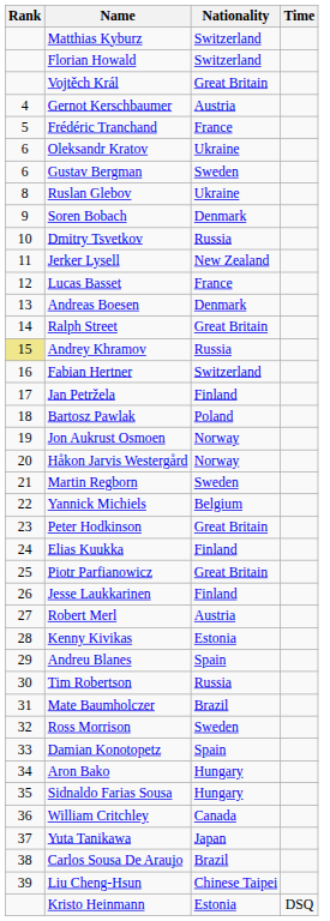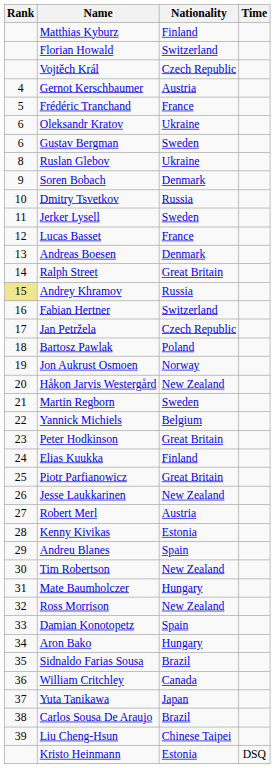 <table class="wikitable sortable" style="text-align:center">
 <tr>
 <th data-sort-type=number>Rank</th>
 <th>Name</th>
 <th>Nationality</th>
 <th>Time</th>
 </tr>
 <tr>
 <td></td>
 <td align=left><a href='#'>Matthias Kyburz</a></td>
-<td align=left> <a href='#'>Switzerland</a></td>
+<td align=left> <a href='#'>Finland</a></td>
 <td></td>
 </tr>
 <tr>
 <td></td>
 <td align=left><a href='#'>Florian Howald</a></td>
 <td align=left> <a href='#'>Switzerland</a></td>
 <td></td>
 </tr>
 <tr =>
 <td></td>
 <td align=left><a href='#'>Vojtěch Král</a></td>
-<td align=left> <a href='#'>Great Britain</a></td>
+<td align=left> <a href='#'>Czech Republic</a></td>
 <td></td>
 </tr>
 <tr>
 <td>4</td>
 <td align=left><a href='#'>Gernot Kerschbaumer</a></td>
 <td align=left> <a href='#'>Austria</a></td>
 <td></td>
 </tr>
 <tr>
 <td>5</td>
 <td align=left><a href='#'>Frédéric Tranchand</a></td>
 <td align=left> <a href='#'>France</a></td>
 <td></td>
 </tr>
 <tr>
 <td>6</td>
 <td align=left><a href='#'>Oleksandr Kratov</a></td>
 <td align=left> <a href='#'>Ukraine</a></td>
 <td></td>
 </tr>
 <tr>
 <td>6</td>
 <td align=left><a href='#'>Gustav Bergman</a></td>
 <td align=left> <a href='#'>Sweden</a></td>
 <td></td>
 </tr>
 <tr>
 <td>8</td>
 <td align=left><a href='#'>Ruslan Glebov</a></td>
 <td align=left> <a href='#'>Ukraine</a></td>
 <td></td>
 </tr>
 <tr>
 <td>9</td>
 <td align=left><a href='#'>Soren Bobach</a></td>
 <td align=left> <a href='#'>Denmark</a></td>
 <td></td>
 </tr>
 <tr>
 <td>10</td>
 <td align=left><a href='#'>Dmitry Tsvetkov</a></td>
 <td align=left> <a href='#'>Russia</a></td>
 <td></td>
 </tr>
 <tr>
 <td>11</td>
 <td align=left><a href='#'>Jerker Lysell</a></td>
-<td align=left> <a href='#'>New Zealand</a></td>
+<td align=left> <a href='#'>Sweden</a></td>
 <td></td>
 </tr>
 <tr>
 <td>12</td>
 <td align=left><a href='#'>Lucas Basset</a></td>
 <td align=left> <a href='#'>France</a></td>
 <td></td>
 </tr>
 <tr>
 <td>13</td>
 <td align=left><a href='#'>Andreas Boesen</a></td>
 <td align=left> <a href='#'>Denmark</a></td>
 <td></td>
 </tr>
 <tr>
 <td>14</td>
 <td align=left><a href='#'>Ralph Street</a></td>
 <td align=left> <a href='#'>Great Britain</a></td>
 <td></td>
 </tr>
 <tr>
 <td style="background: khaki;">15</td>
 <td align=left><a href='#'>Andrey Khramov</a></td>
 <td align=left> <a href='#'>Russia</a></td>
 <td></td>
 </tr>
 <tr>
 <td>16</td>
 <td align=left><a href='#'>Fabian Hertner</a></td>
 <td align=left> <a href='#'>Switzerland</a></td>
 <td></td>
 </tr>
 <tr>
 <td>17</td>
 <td align=left><a href='#'>Jan Petržela</a></td>
-<td align=left> <a href='#'>Finland</a></td>
+<td align=left> <a href='#'>Czech Republic</a></td>
 <td></td>
 </tr>
 <tr>
 <td>18</td>
 <td align=left><a href='#'>Bartosz Pawlak</a></td>
 <td align=left> <a href='#'>Poland</a></td>
 <td></td>
 </tr>
 <tr>
 <td>19</td>
 <td align=left><a href='#'>Jon Aukrust Osmoen</a></td>
 <td align=left> <a href='#'>Norway</a></td>
 <td></td>
 </tr>
 <tr>
 <td>20</td>
 <td align=left><a href='#'>Håkon Jarvis Westergård</a></td>
-<td align=left> <a href='#'>Norway</a></td>
+<td align=left> <a href='#'>New Zealand</a></td>
 <td></td>
 </tr>
 <tr>
 <td>21</td>
 <td align=left><a href='#'>Martin Regborn</a></td>
 <td align=left> <a href='#'>Sweden</a></td>
 <td></td>
 </tr>
 <tr>
 <td>22</td>
 <td align=left><a href='#'>Yannick Michiels</a></td>
 <td align=left> <a href='#'>Belgium</a></td>
 <td></td>
 </tr>
 <tr>
 <td>23</td>
 <td align=left><a href='#'>Peter Hodkinson</a></td>
 <td align=left> <a href='#'>Great Britain</a></td>
 <td></td>
 </tr>
 <tr>
 <td>24</td>
 <td align=left><a href='#'>Elias Kuukka</a></td>
 <td align=left> <a href='#'>Finland</a></td>
 <td></td>
 </tr>
 <tr>
 <td>25</td>
 <td align=left><a href='#'>Piotr Parfianowicz</a></td>
 <td align=left> <a href='#'>Great Britain</a></td>
 <td></td>
 </tr>
 <tr>
 <td>26</td>
 <td align=left><a href='#'>Jesse Laukkarinen</a></td>
-<td align=left> <a href='#'>Finland</a></td>
+<td align=left> <a href='#'>New Zealand</a></td>
 <td></td>
 </tr>
 <tr>
 <td>27</td>
 <td align=left><a href='#'>Robert Merl</a></td>
 <td align=left> <a href='#'>Austria</a></td>
 <td></td>
 </tr>
 <tr>
 <td>28</td>
 <td align=left><a href='#'>Kenny Kivikas</a></td>
 <td align=left> <a href='#'>Estonia</a></td>
 <td></td>
 </tr>
 <tr>
 <td>29</td>
 <td align=left><a href='#'>Andreu Blanes</a></td>
 <td align=left> <a href='#'>Spain</a></td>
 <td></td>
 </tr>
 <tr>
 <td>30</td>
 <td align=left><a href='#'>Tim Robertson</a></td>
-<td align=left> <a href='#'>Russia</a></td>
+<td align=left> <a href='#'>New Zealand</a></td>
 <td></td>
 </tr>
 <tr>
 <td>31</td>
 <td align=left><a href='#'>Mate Baumholczer</a></td>
-<td align=left> <a href='#'>Brazil</a></td>
+<td align=left> <a href='#'>Hungary</a></td>
 <td></td>
 </tr>
 <tr>
 <td>32</td>
 <td align=left><a href='#'>Ross Morrison</a></td>
-<td align=left> <a href='#'>Sweden</a></td>
+<td align=left> <a href='#'>New Zealand</a></td>
 <td></td>
 </tr>
 <tr>
 <td>33</td>
 <td align=left><a href='#'>Damian Konotopetz</a></td>
 <td align=left> <a href='#'>Spain</a></td>
 <td></td>
 </tr>
 <tr>
 <td>34</td>
 <td align=left><a href='#'>Aron Bako</a></td>
 <td align=left> <a href='#'>Hungary</a></td>
 <td></td>
 </tr>
 <tr>
 <td>35</td>
 <td align=left><a href='#'>Sidnaldo Farias Sousa</a></td>
-<td align=left> <a href='#'>Hungary</a></td>
+<td align=left> <a href='#'>Brazil</a></td>
 <td></td>
 </tr>
 <tr>
 <td>36</td>
 <td align=left><a href='#'>William Critchley</a></td>
 <td align=left> <a href='#'>Canada</a></td>
 <td></td>
 </tr>
 <tr>
 <td>37</td>
 <td align=left><a href='#'>Yuta Tanikawa</a></td>
 <td align=left> <a href='#'>Japan</a></td>
 <td></td>
 </tr>
 <tr>
 <td>38</td>
 <td align=left><a href='#'>Carlos Sousa De Araujo</a></td>
 <td align=left> <a href='#'>Brazil</a></td>
 <td></td>
 </tr>
 <tr>
 <td>39</td>
 <td align=left><a href='#'>Liu Cheng-Hsun</a></td>
 <td align=left> <a href='#'>Chinese Taipei</a></td>
 <td></td>
 </tr>
 <tr>
 <td></td>
 <td align=left><a href='#'>Kristo Heinmann</a></td>
 <td align=left> <a href='#'>Estonia</a></td>
 <td>DSQ</td>
 </tr>
 </table>
